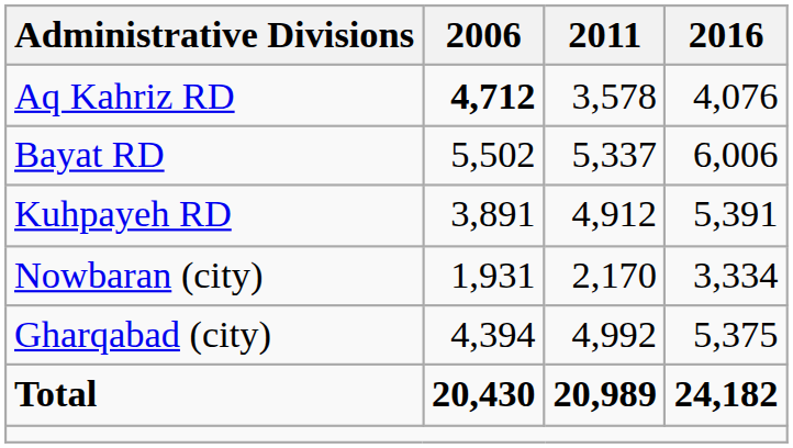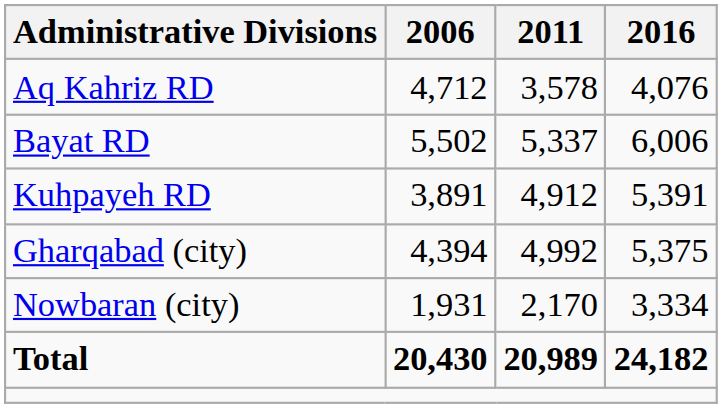 <table class="wikitable">
 <tr>
 <th>Administrative Divisions</th>
 <th>2006</th>
 <th>2011</th>
 <th>2016</th>
 </tr>
 <tr>
 <td><a href='#'>Aq Kahriz RD</a></td>
-<td style="text-align: right;"><strong>4,712</strong></td>
+<td style="text-align: right;">4,712</td>
 <td style="text-align: right;">3,578</td>
 <td style="text-align: right;">4,076</td>
 </tr>
 <tr>
 <td><a href='#'>Bayat RD</a></td>
 <td style="text-align: right;">5,502</td>
 <td style="text-align: right;">5,337</td>
 <td style="text-align: right;">6,006</td>
 </tr>
 <tr>
 <td><a href='#'>Kuhpayeh RD</a></td>
 <td style="text-align: right;">3,891</td>
 <td style="text-align: right;">4,912</td>
 <td style="text-align: right;">5,391</td>
 </tr>
 <tr>
+<td><a href='#'>Gharqabad</a> (city)</td>
+<td style="text-align: right;">4,394</td>
+<td style="text-align: right;">4,992</td>
+<td style="text-align: right;">5,375</td>
+</tr>
+<tr>
 <td><a href='#'>Nowbaran</a> (city)</td>
 <td style="text-align: right;">1,931</td>
 <td style="text-align: right;">2,170</td>
 <td style="text-align: right;">3,334</td>
-</tr>
-<tr>
-<td><a href='#'>Gharqabad</a> (city)</td>
-<td style="text-align: right;">4,394</td>
-<td style="text-align: right;">4,992</td>
-<td style="text-align: right;">5,375</td>
 </tr>
 <tr>
 <td><strong>Total</strong></td>
 <td style="text-align: right;"><strong>20,430</strong></td>
 <td style="text-align: right;"><strong>20,989</strong></td>
 <td style="text-align: right;"><strong>24,182</strong></td>
 </tr>
 <tr>
 <td colspan=4></td>
 </tr>
 </table>
